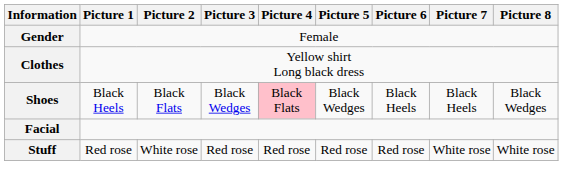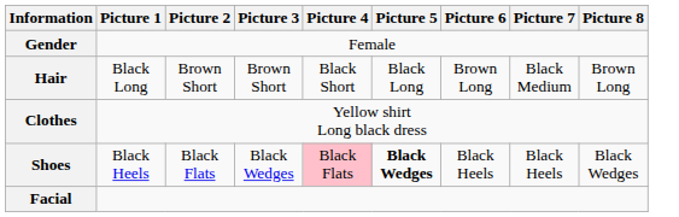 <table class="wikitable plainrowheaders" style="text-align:center">
 <tr>
 <th scope="row">Information</th>
 <th scope="row" style="text-align:center">Picture 1</th>
 <th scope="row" style="text-align:center">Picture 2</th>
 <th scope="row" style="text-align:center">Picture 3</th>
 <th scope="row" style="text-align:center">Picture 4</th>
 <th scope="row" style="text-align:center">Picture 5</th>
 <th scope="row" style="text-align:center">Picture 6</th>
 <th scope="row" style="text-align:center">Picture 7</th>
 <th scope="row" style="text-align:center">Picture 8</th>
 </tr>
 <tr>
 <th scope="row">Gender</th>
 <td colspan="8">Female</td>
 </tr>
 <tr>
+<th scope="row">Hair</th>
+<td>Black<br>Long</td>
+<td>Brown<br>Short</td>
+<td>Brown<br>Short</td>
+<td>Black<br>Short</td>
+<td>Black<br>Long</td>
+<td>Brown<br>Long</td>
+<td>Black<br>Medium</td>
+<td>Brown<br>Long</td>
+</tr>
+<tr>
 <th scope="row">Clothes</th>
 <td colspan="8">Yellow shirt<br>Long black dress</td>
 </tr>
 <tr>
 <th scope="row">Shoes</th>
 <td>Black<br><a href='#'>Heels</a></td>
 <td>Black<br><a href='#'>Flats</a></td>
 <td>Black<br><a href='#'>Wedges</a></td>
 <td style="background: pink;">Black<br>Flats</td>
-<td>Black<br>Wedges</td>
+<td><strong>Black<br>Wedges</strong></td>
 <td>Black<br>Heels</td>
 <td>Black<br>Heels</td>
 <td>Black<br>Wedges</td>
 </tr>
 <tr>
 <th scope="row">Facial</th>
 <td colspan="8"></td>
 </tr>
-<tr>
-<th scope="row">Stuff</th>
-<td>Red rose</td>
-<td>White rose</td>
-<td>Red rose</td>
-<td>Red rose</td>
-<td>Red rose</td>
-<td>Red rose</td>
-<td>White rose</td>
-<td>White rose</td>
-</tr>
 </table>
